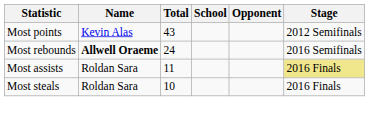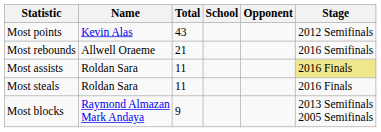 <table class=wikitable>
 <tr>
 <th>Statistic</th>
 <th>Name</th>
 <th>Total</th>
 <th>School</th>
 <th>Opponent</th>
 <th>Stage</th>
 </tr>
 <tr>
 <td>Most points</td>
 <td><a href='#'>Kevin Alas</a></td>
 <td>43</td>
 <td></td>
 <td></td>
 <td>2012 Semifinals</td>
 </tr>
 <tr>
 <td>Most rebounds</td>
-<td><strong>Allwell Oraeme</strong></td>
-<td>24</td>
+<td>Allwell Oraeme</td>
+<td>21</td>
 <td></td>
 <td></td>
 <td>2016 Semifinals</td>
 </tr>
 <tr>
 <td>Most assists</td>
 <td>Roldan Sara</td>
 <td>11</td>
 <td></td>
 <td></td>
 <td style="background: khaki;">2016 Finals</td>
 </tr>
 <tr>
 <td>Most steals</td>
 <td>Roldan Sara</td>
-<td>10</td>
+<td>11</td>
 <td></td>
 <td></td>
 <td>2016 Finals</td>
 </tr>
+<tr>
+<td>Most blocks</td>
+<td><a href='#'>Raymond Almazan</a><br><a href='#'>Mark Andaya</a></td>
+<td>9</td>
+<td></td>
+<td></td>
+<td>2013 Semifinals<br>2005 Semifinals</td>
+</tr>
 </table>
